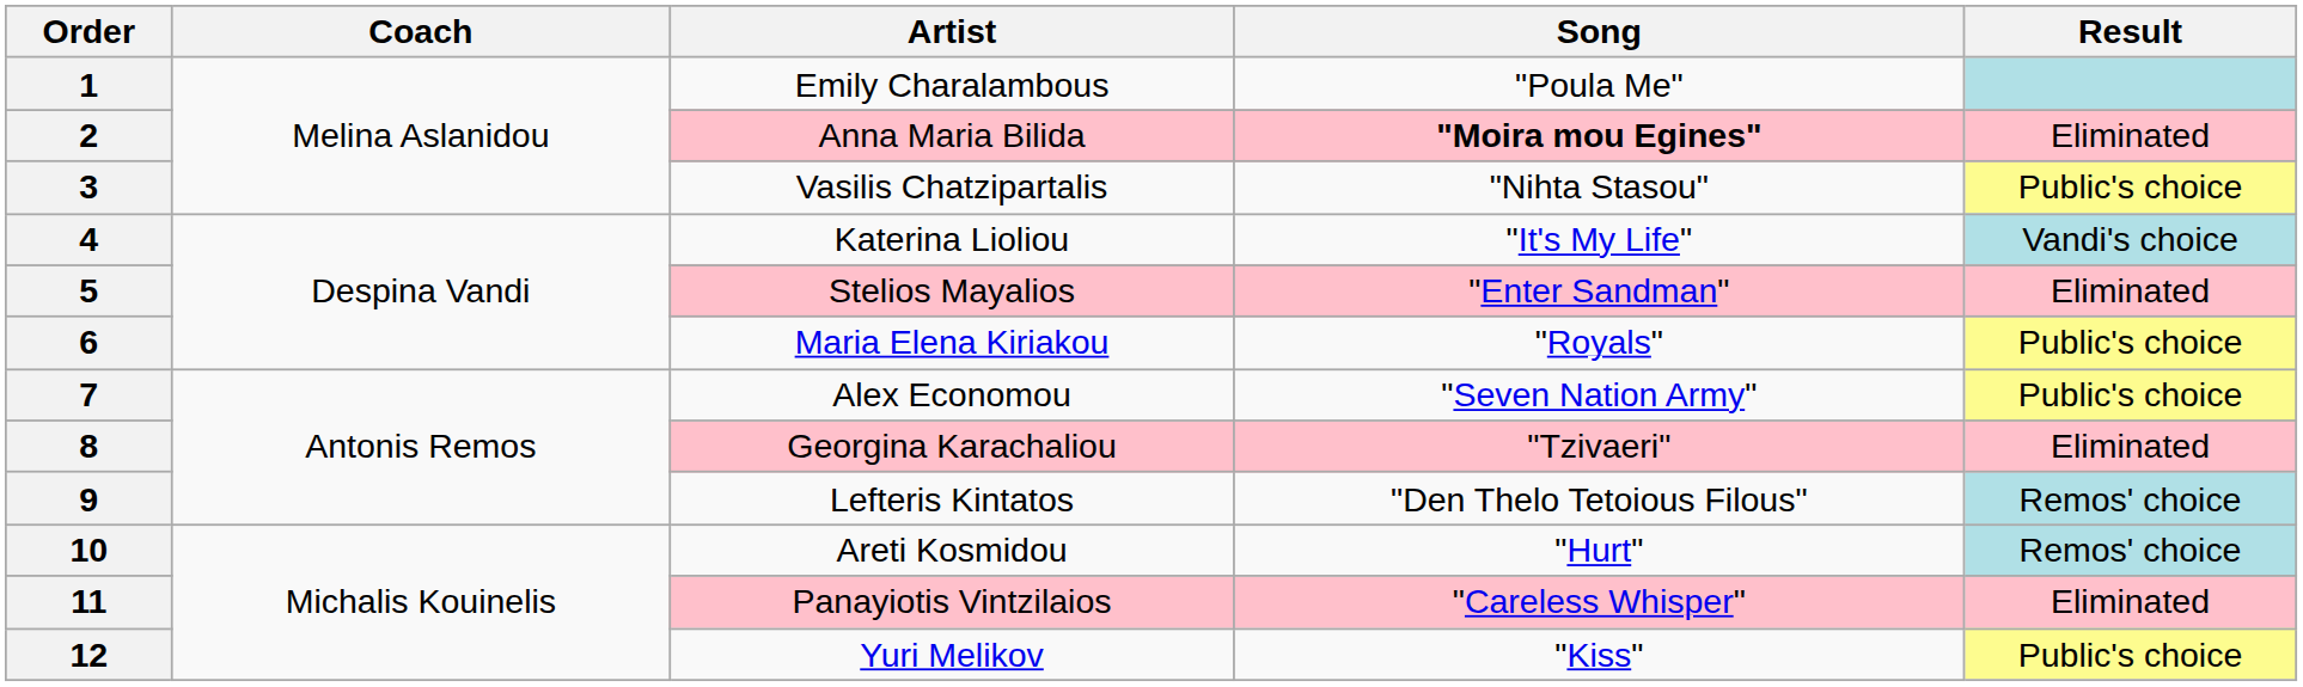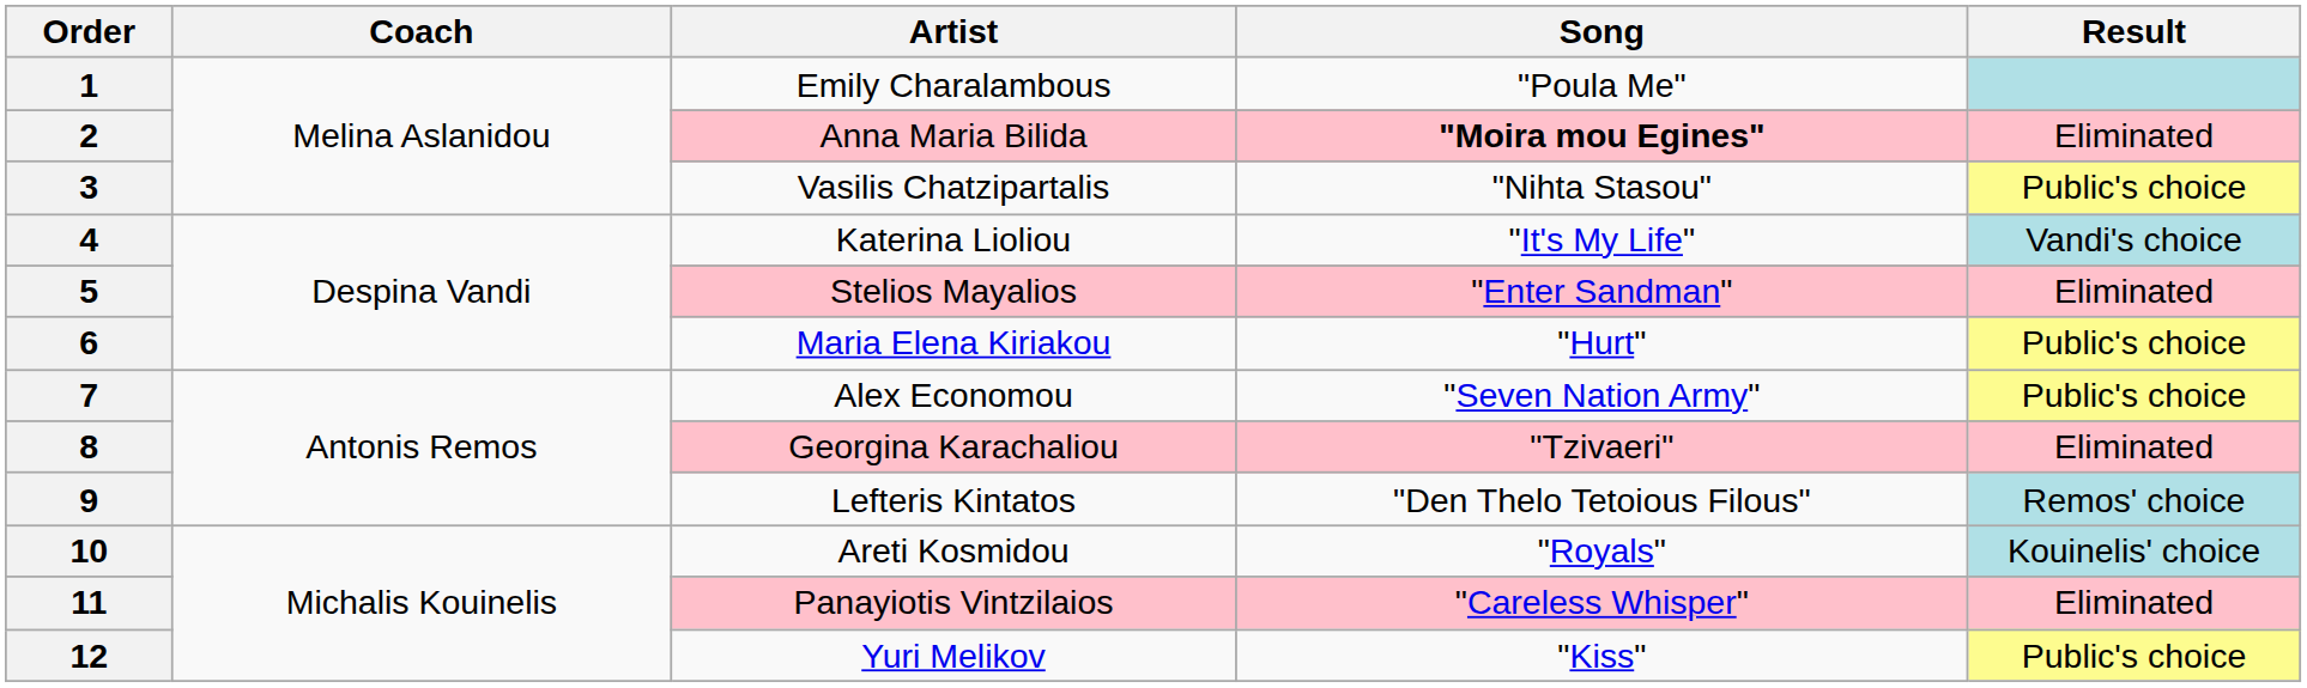 <table class="wikitable" style="text-align:center; line-height:17px; width:68%;">
 <tr>
 <th width="05%">Order</th>
 <th width="15%">Coach</th>
 <th width="17%">Artist</th>
 <th width="22%">Song</th>
 <th width="10%">Result</th>
 </tr>
 <tr>
 <th>1</th>
 <td rowspan="3">Melina Aslanidou</td>
 <td>Emily Charalambous</td>
 <td>"Poula Me"</td>
 <td style="background:#B0E0E6;"></td>
 </tr>
 <tr>
 <th>2</th>
 <td style="background:pink;">Anna Maria Bilida</td>
 <td style="background:pink;"><strong>"Moira mou Egines"</strong></td>
 <td style="background:pink;">Eliminated</td>
 </tr>
 <tr>
 <th>3</th>
 <td>Vasilis Chatzipartalis</td>
 <td>"Nihta Stasou"</td>
 <td style="background:#fdfc8f;">Public's choice</td>
 </tr>
 <tr>
 <th>4</th>
 <td rowspan="3">Despina Vandi</td>
 <td>Katerina Lioliou</td>
 <td>"<a href='#'>It's My Life</a>"</td>
 <td style="background:#B0E0E6;">Vandi's choice</td>
 </tr>
 <tr>
 <th>5</th>
 <td style="background:pink;">Stelios Mayalios</td>
 <td style="background:pink;">"<a href='#'>Enter Sandman</a>"</td>
 <td style="background:pink;">Eliminated</td>
 </tr>
 <tr>
 <th>6</th>
 <td><a href='#'>Maria Elena Kiriakou</a></td>
-<td>"<a href='#'>Royals</a>"</td>
+<td>"<a href='#'>Hurt</a>"</td>
 <td style="background:#fdfc8f;">Public's choice</td>
 </tr>
 <tr>
 <th>7</th>
 <td rowspan="3">Antonis Remos</td>
 <td>Alex Economou</td>
 <td>"<a href='#'>Seven Nation Army</a>"</td>
 <td style="background:#fdfc8f;">Public's choice</td>
 </tr>
 <tr>
 <th>8</th>
 <td style="background:pink;">Georgina Karachaliou</td>
 <td style="background:pink;">"Tzivaeri"</td>
 <td style="background:pink;">Eliminated</td>
 </tr>
 <tr>
 <th>9</th>
 <td>Lefteris Kintatos</td>
 <td>"Den Thelo Tetoious Filous"</td>
 <td style="background:#B0E0E6;">Remos' choice</td>
 </tr>
 <tr>
 <th>10</th>
 <td rowspan="3">Michalis Kouinelis</td>
 <td>Areti Kosmidou</td>
-<td>"<a href='#'>Hurt</a>"</td>
-<td style="background:#B0E0E6;">Remos' choice</td>
+<td>"<a href='#'>Royals</a>"</td>
+<td style="background:#B0E0E6;">Kouinelis' choice</td>
 </tr>
 <tr>
 <th>11</th>
 <td style="background:pink;">Panayiotis Vintzilaios</td>
 <td style="background:pink;">"<a href='#'>Careless Whisper</a>"</td>
 <td style="background:pink;">Eliminated</td>
 </tr>
 <tr>
 <th>12</th>
 <td><a href='#'>Yuri Melikov</a></td>
 <td>"<a href='#'>Kiss</a>"</td>
 <td style="background:#fdfc8f;">Public's choice</td>
 </tr>
 </table>
